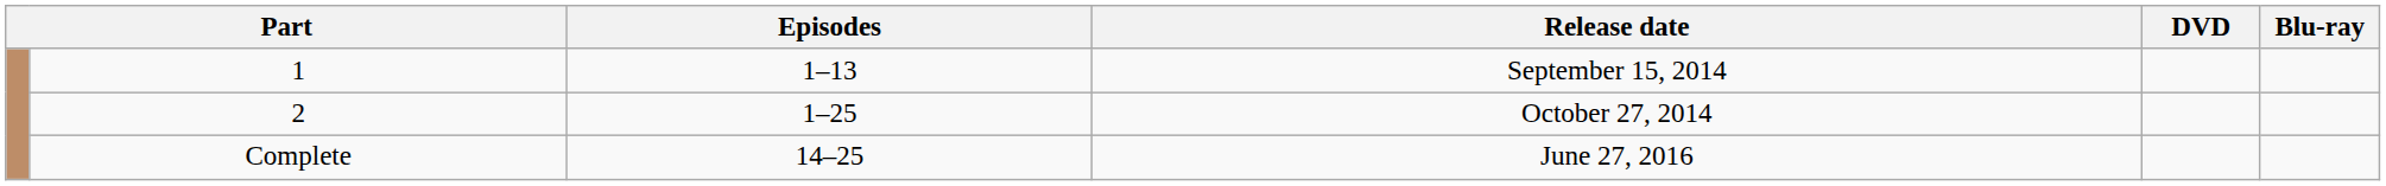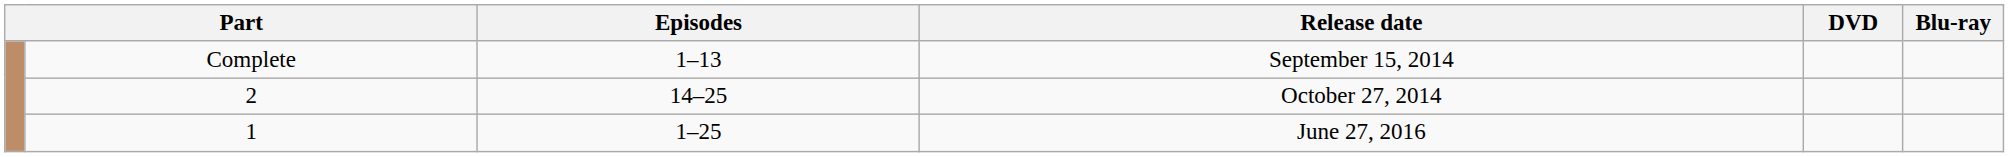 <table class="wikitable" style="text-align: center; width: 70%;">
 <tr>
 <th colspan="2">Part</th>
 <th>Episodes</th>
 <th scope="column">Release date</th>
 <th width="5%">DVD </th>
 <th width="5%">Blu-ray </th>
 </tr>
 <tr>
 <td rowspan="10" width="1%" style="background: #BD8D68;"></td>
-<td>1</td>
+<td>Complete</td>
 <td>1–13</td>
 <td>September 15, 2014</td>
 <td></td>
 <td></td>
 </tr>
 <tr>
 <td>2</td>
-<td>1–25</td>
+<td>14–25</td>
 <td>October 27, 2014</td>
 <td></td>
 <td></td>
 </tr>
 <tr>
-<td>Complete</td>
-<td>14–25</td>
+<td>1</td>
+<td>1–25</td>
 <td>June 27, 2016</td>
 <td></td>
 <td></td>
 </tr>
 </table>
